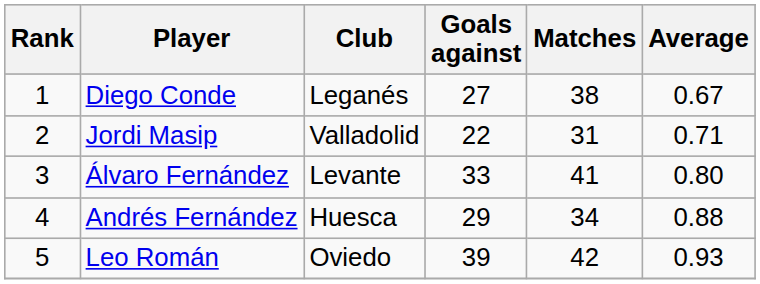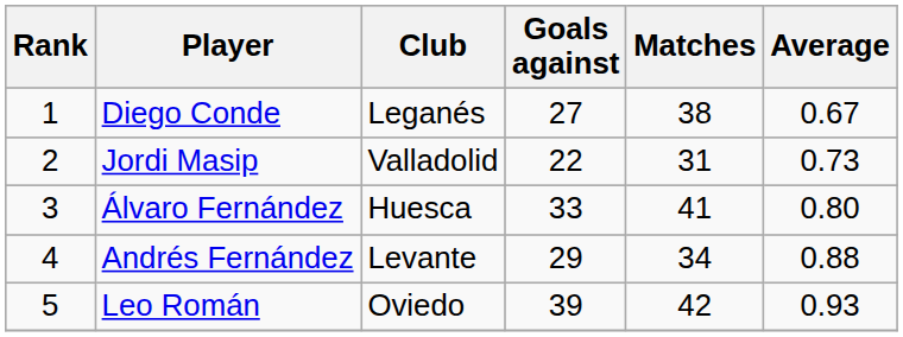 <table class="wikitable" style="text-align:center">
 <tr>
 <th>Rank</th>
 <th>Player</th>
 <th>Club</th>
 <th>Goals<br>against</th>
 <th>Matches</th>
 <th>Average</th>
 </tr>
 <tr>
 <td>1</td>
 <td align=left> <a href='#'>Diego Conde</a></td>
 <td align=left>Leganés</td>
 <td>27</td>
 <td>38</td>
 <td>0.67</td>
 </tr>
 <tr>
 <td>2</td>
 <td align=left> <a href='#'>Jordi Masip</a></td>
 <td align=left>Valladolid</td>
 <td>22</td>
 <td>31</td>
-<td>0.71</td>
+<td>0.73</td>
 </tr>
 <tr>
 <td>3</td>
 <td align=left> <a href='#'>Álvaro Fernández</a></td>
-<td align=left>Levante</td>
+<td align=left>Huesca</td>
 <td>33</td>
 <td>41</td>
 <td>0.80</td>
 </tr>
 <tr>
 <td>4</td>
 <td align=left> <a href='#'>Andrés Fernández</a></td>
-<td align=left>Huesca</td>
+<td align=left>Levante</td>
 <td>29</td>
 <td>34</td>
 <td>0.88</td>
 </tr>
 <tr>
 <td>5</td>
 <td align=left> <a href='#'>Leo Román</a></td>
 <td align=left>Oviedo</td>
 <td>39</td>
 <td>42</td>
 <td>0.93</td>
 </tr>
 <tr>
 </tr>
 </table>
